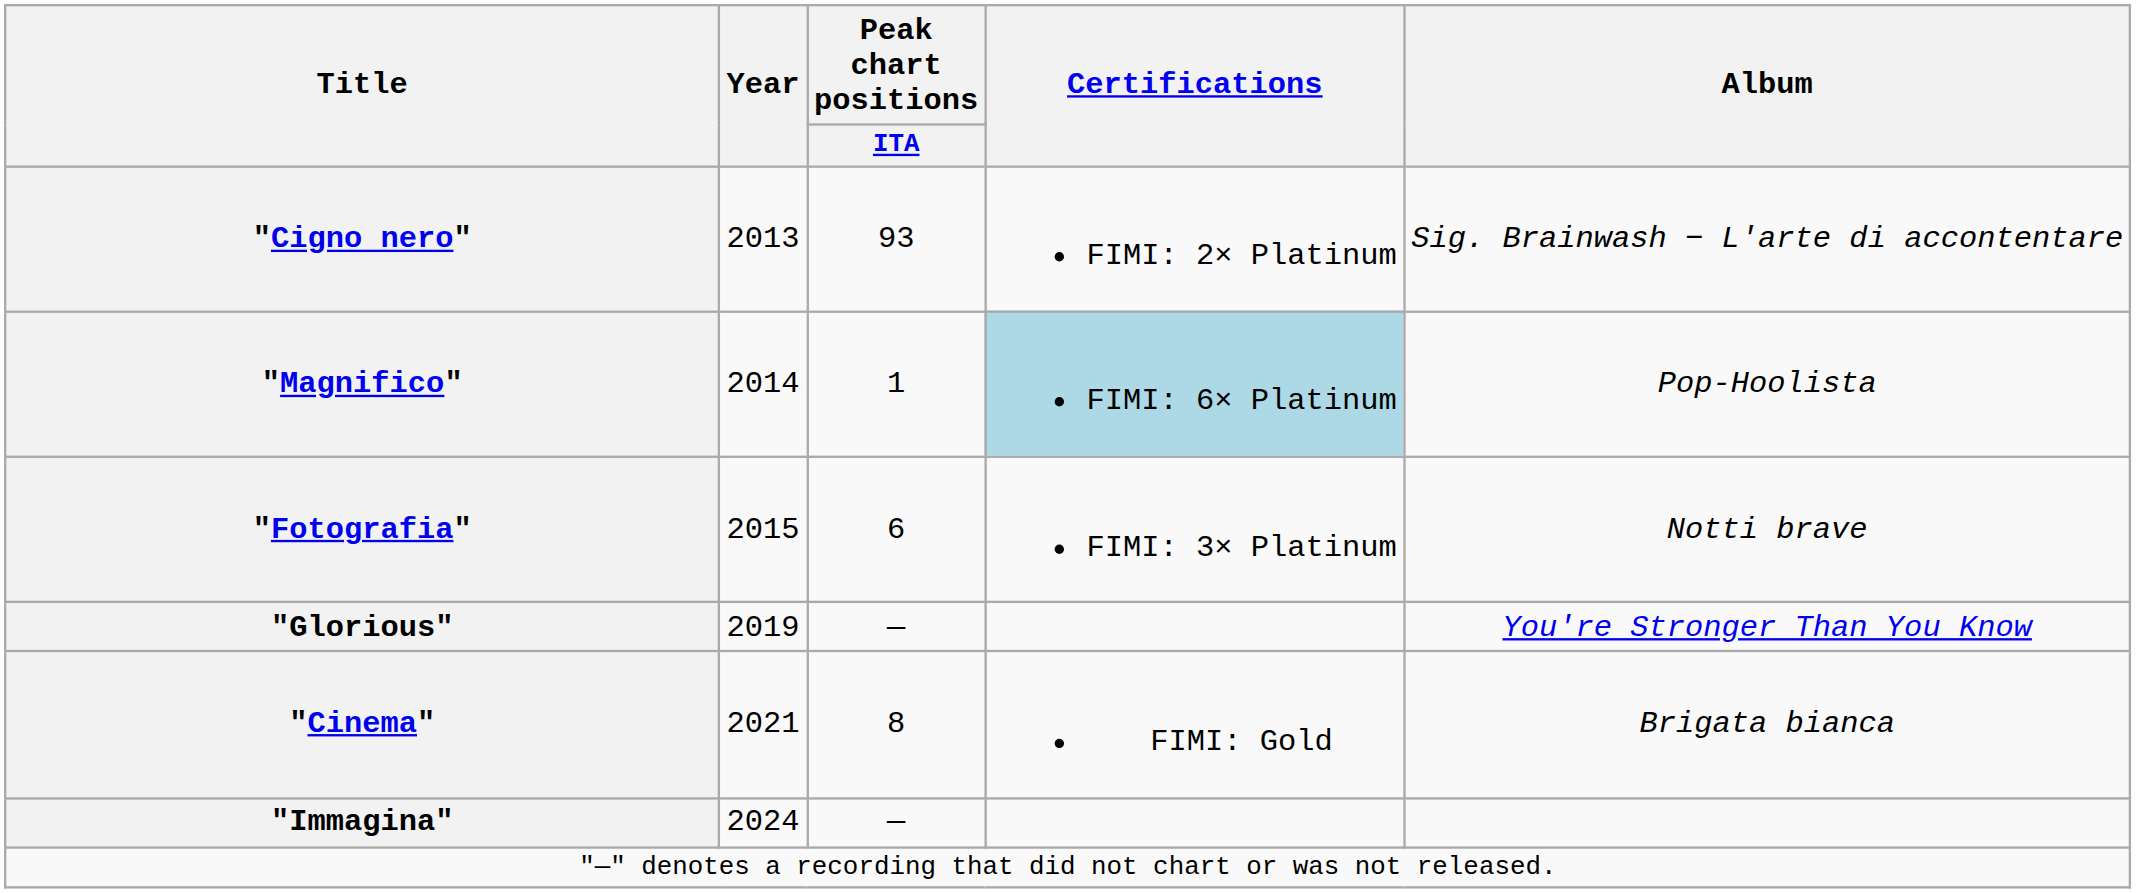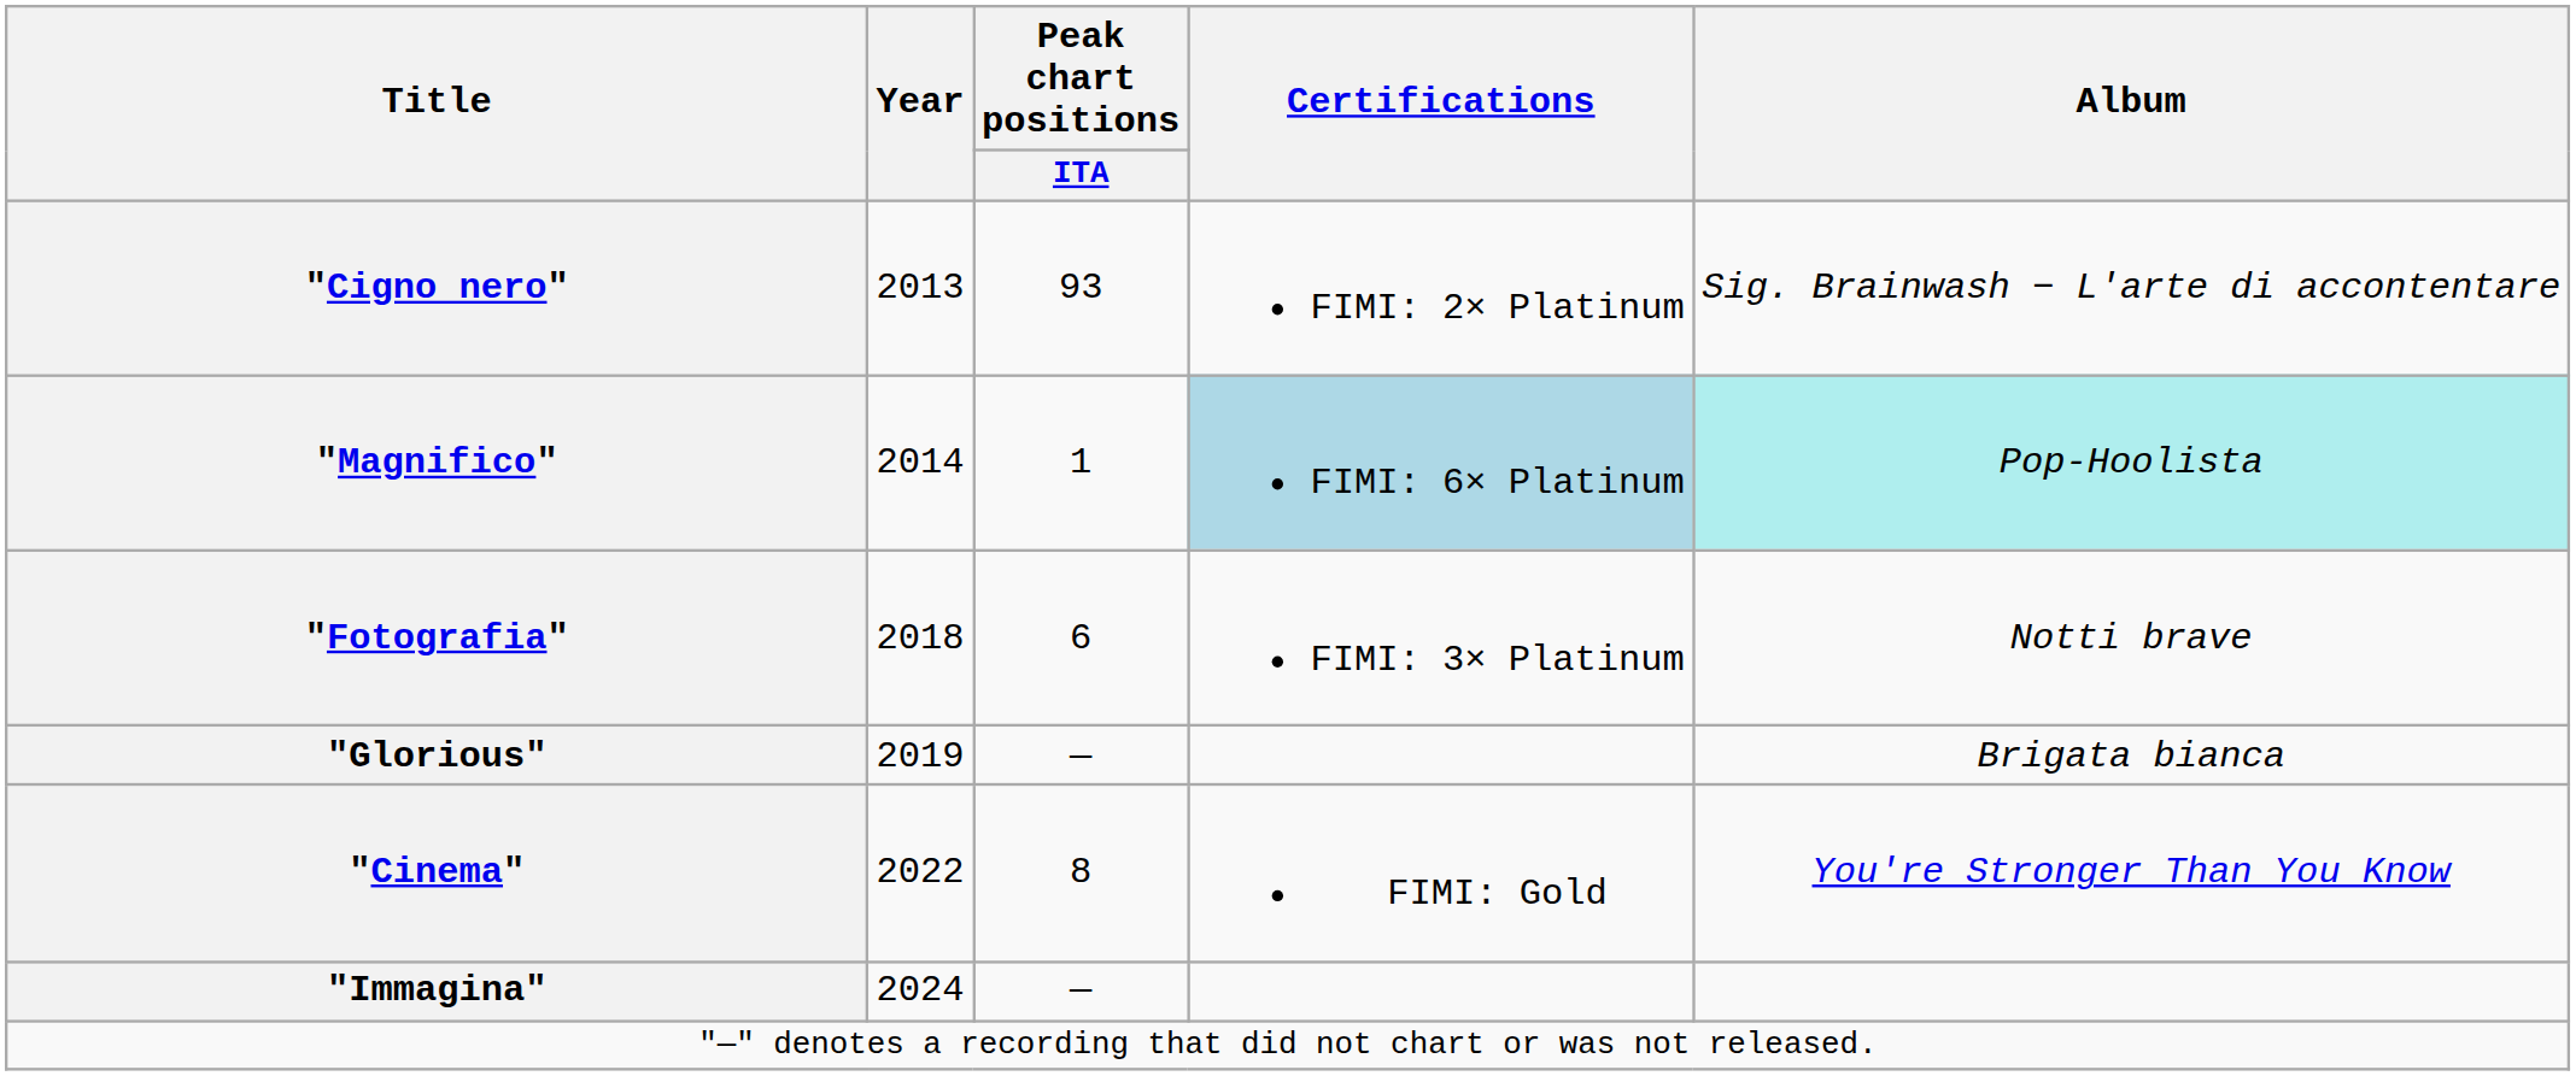 <table class="wikitable plainrowheaders" style="text-align:center;">
 <tr>
 <th scope="col" rowspan="2" style="width:23em;">Title</th>
 <th scope="col" rowspan="2" style="width:1em;">Year</th>
 <th scope="col">Peak chart positions</th>
 <th scope="col" rowspan="2"><a href='#'>Certifications</a></th>
 <th scope="col" rowspan="2">Album</th>
 </tr>
 <tr>
 <th scope="col" style="width:3em;font-size:85%;"><a href='#'>ITA</a><br></th>
 </tr>
 <tr>
 <th scope="row">"<a href='#'>Cigno nero</a>"</th>
 <td>2013</td>
 <td>93</td>
 <td><br><ul><li>FIMI: 2× Platinum</li></ul></td>
 <td><em>Sig. Brainwash − L'arte di accontentare</em></td>
 </tr>
 <tr>
 <th scope="row">"<a href='#'>Magnifico</a>"</th>
 <td>2014</td>
 <td>1</td>
 <td style="background: lightblue;"><br><ul><li>FIMI: 6× Platinum</li></ul></td>
-<td><em>Pop-Hoolista</em></td>
+<td style="background: paleturquoise;"><em>Pop-Hoolista</em></td>
 </tr>
 <tr>
 <th scope="row">"<a href='#'>Fotografia</a>"</th>
-<td>2015</td>
+<td>2018</td>
 <td>6</td>
 <td><br><ul><li>FIMI: 3× Platinum</li></ul></td>
 <td><em>Notti brave</em></td>
 </tr>
 <tr>
 <th scope="row">"Glorious"</th>
 <td>2019</td>
 <td>—</td>
 <td></td>
-<td><em><a href='#'>You're Stronger Than You Know</a></em></td>
+<td><em>Brigata bianca</em></td>
 </tr>
 <tr>
 <th scope="row">"<a href='#'>Cinema</a>"</th>
-<td>2021</td>
+<td>2022</td>
 <td>8</td>
 <td><br><ul><li>FIMI: Gold</li></ul></td>
-<td><em>Brigata bianca</em></td>
+<td><em><a href='#'>You're Stronger Than You Know</a></em></td>
 </tr>
 <tr>
 <th scope="row">"Immagina"</th>
 <td>2024</td>
 <td>—</td>
 <td></td>
 <td></td>
 </tr>
 <tr>
 <td colspan="20" style="text-align:center; font-size:85%;">"—" denotes a recording that did not chart or was not released.</td>
 </tr>
 </table>
